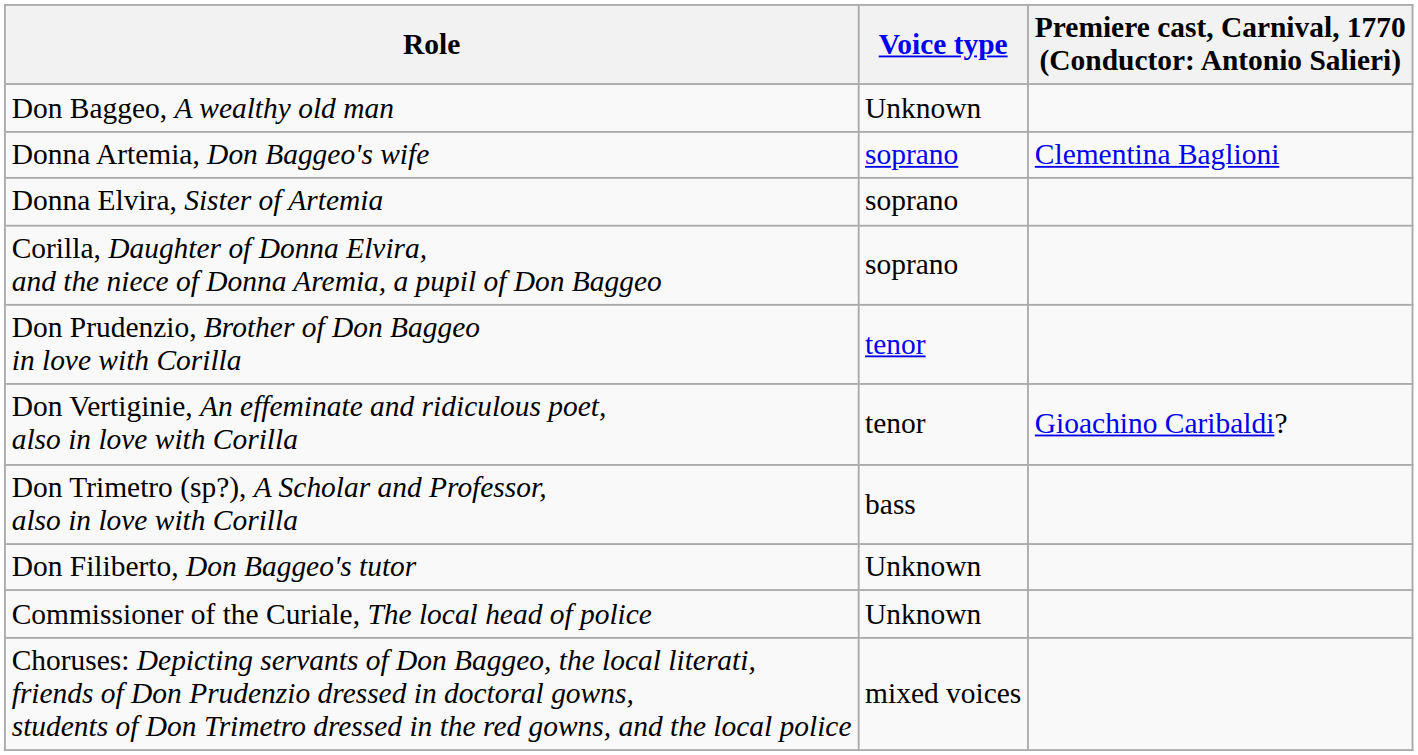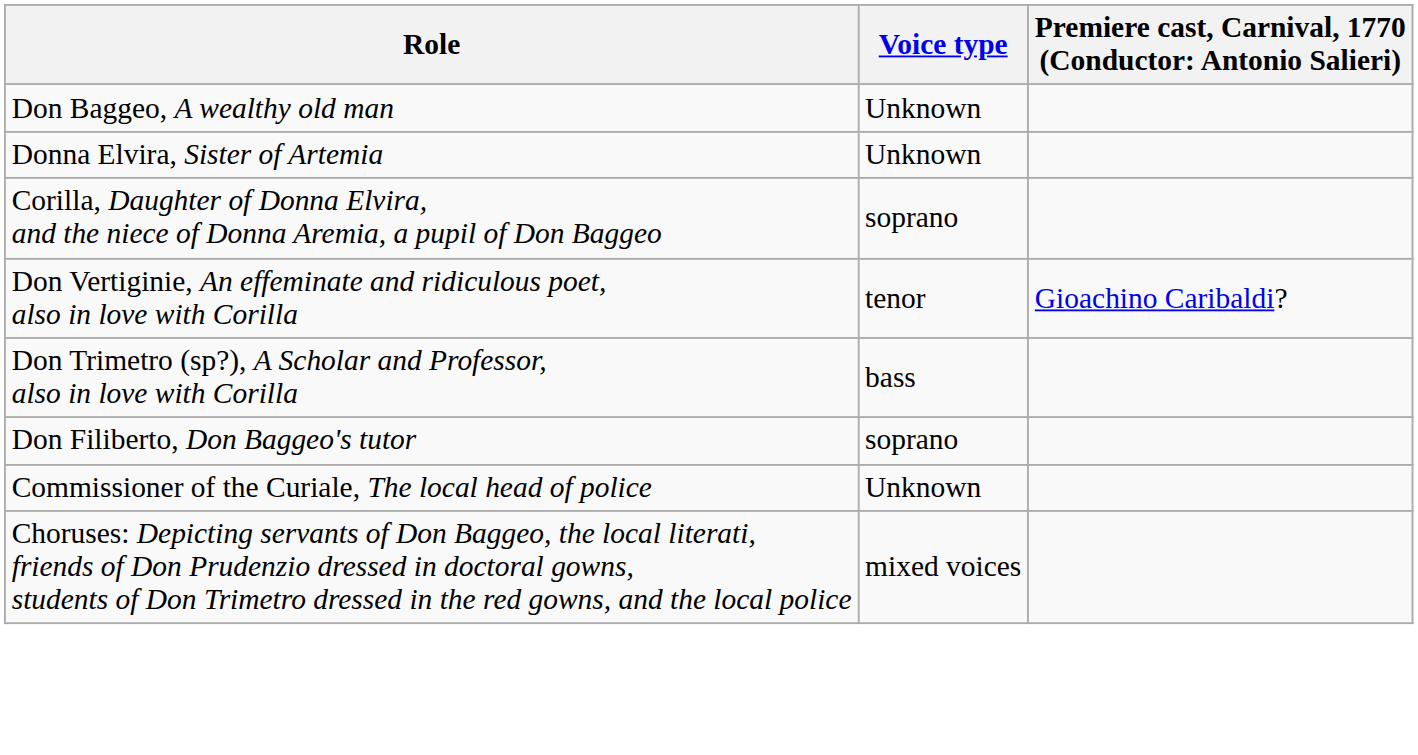 <table class="wikitable">
 <tr>
 <th>Role</th>
 <th><a href='#'>Voice type</a></th>
 <th>Premiere cast, Carnival, 1770<br>(Conductor: Antonio Salieri)</th>
 </tr>
 <tr>
 <td>Don Baggeo, <em>A wealthy old man</em></td>
 <td>Unknown</td>
 <td></td>
 </tr>
 <tr>
-<td>Donna Artemia, <em>Don Baggeo's wife</em></td>
-<td><a href='#'>soprano</a></td>
-<td><a href='#'>Clementina Baglioni</a></td>
-</tr>
-<tr>
 <td>Donna Elvira, <em>Sister of Artemia</em></td>
-<td>soprano</td>
+<td>Unknown</td>
 <td></td>
 </tr>
 <tr>
 <td>Corilla, <em>Daughter of Donna Elvira,<br>and the niece of Donna Aremia, a pupil of Don Baggeo</em></td>
 <td>soprano</td>
-<td></td>
-</tr>
-<tr>
-<td>Don Prudenzio, <em>Brother of Don Baggeo<br>in love with Corilla</em></td>
-<td><a href='#'>tenor</a></td>
 <td></td>
 </tr>
 <tr>
 <td>Don Vertiginie, <em>An effeminate and ridiculous poet,<br>also in love with Corilla</em></td>
 <td>tenor</td>
 <td><a href='#'>Gioachino Caribaldi</a>?</td>
 </tr>
 <tr>
 <td>Don Trimetro (sp?), <em>A Scholar and Professor,<br>also in love with Corilla</em></td>
 <td>bass</td>
 <td></td>
 </tr>
 <tr>
 <td>Don Filiberto, <em>Don Baggeo's tutor</em></td>
-<td>Unknown</td>
+<td>soprano</td>
 <td></td>
 </tr>
 <tr>
 <td>Commissioner of the Curiale, <em>The local head of police</em></td>
 <td>Unknown</td>
 <td></td>
 </tr>
 <tr>
 <td>Choruses: <em>Depicting servants of Don Baggeo, the local literati,<br>friends of Don Prudenzio dressed in doctoral gowns,<br>students of Don Trimetro dressed in the red gowns, and the local police</em></td>
 <td>mixed voices</td>
 <td></td>
 </tr>
 </table>
